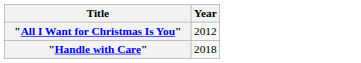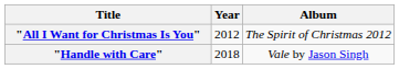 <table class="wikitable plainrowheaders" style="text-align:center;">
 <tr>
 <th scope="col" style="width:16em;">Title</th>
 <th scope="col">Year</th>
+<th scope="col">Album</th>
 </tr>
 <tr>
 <th scope="row">"<a href='#'>All I Want for Christmas Is You</a>"</th>
 <td>2012</td>
+<td><em>The Spirit of Christmas 2012</em></td>
 </tr>
 <tr>
 <th scope="row">"<a href='#'>Handle with Care</a>"</th>
 <td>2018</td>
+<td><em>Vale</em> by <a href='#'>Jason Singh</a></td>
 </tr>
 </table>
